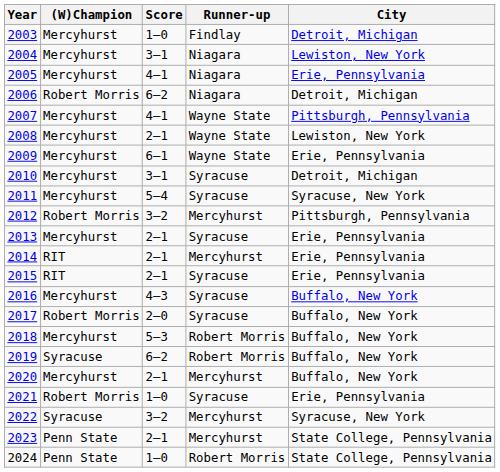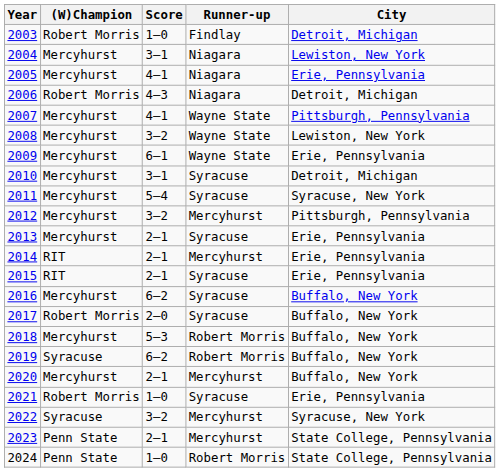 <table class="wikitable">
 <tr>
 <th>Year</th>
 <th>(W)Champion</th>
 <th>Score</th>
 <th>Runner-up</th>
 <th>City</th>
 </tr>
 <tr>
 <td><a href='#'>2003</a></td>
-<td>Mercyhurst</td>
+<td>Robert Morris</td>
 <td>1–0</td>
 <td>Findlay</td>
 <td><a href='#'>Detroit, Michigan</a></td>
 </tr>
 <tr>
 <td><a href='#'>2004</a></td>
 <td>Mercyhurst</td>
 <td>3–1</td>
 <td>Niagara</td>
 <td><a href='#'>Lewiston, New York</a></td>
 </tr>
 <tr>
 <td><a href='#'>2005</a></td>
 <td>Mercyhurst</td>
 <td>4–1</td>
 <td>Niagara</td>
 <td><a href='#'>Erie, Pennsylvania</a></td>
 </tr>
 <tr>
 <td><a href='#'>2006</a></td>
 <td>Robert Morris</td>
-<td>6–2</td>
+<td>4–3 </td>
 <td>Niagara</td>
 <td>Detroit, Michigan</td>
 </tr>
 <tr>
 <td><a href='#'>2007</a></td>
 <td>Mercyhurst</td>
 <td>4–1</td>
 <td>Wayne State</td>
 <td><a href='#'>Pittsburgh, Pennsylvania</a></td>
 </tr>
 <tr>
 <td><a href='#'>2008</a></td>
 <td>Mercyhurst</td>
-<td>2–1 </td>
+<td>3–2</td>
 <td>Wayne State</td>
 <td>Lewiston, New York</td>
 </tr>
 <tr>
 <td><a href='#'>2009</a></td>
 <td>Mercyhurst</td>
 <td>6–1</td>
 <td>Wayne State</td>
 <td>Erie, Pennsylvania</td>
 </tr>
 <tr>
 <td><a href='#'>2010</a></td>
 <td>Mercyhurst</td>
 <td>3–1</td>
 <td>Syracuse</td>
 <td>Detroit, Michigan</td>
 </tr>
 <tr>
 <td><a href='#'>2011</a></td>
 <td>Mercyhurst</td>
 <td>5–4</td>
 <td>Syracuse</td>
 <td>Syracuse, New York</td>
 </tr>
 <tr>
 <td><a href='#'>2012</a></td>
-<td>Robert Morris</td>
+<td>Mercyhurst</td>
 <td>3–2</td>
 <td>Mercyhurst</td>
 <td>Pittsburgh, Pennsylvania</td>
 </tr>
 <tr>
 <td><a href='#'>2013</a></td>
 <td>Mercyhurst</td>
 <td>2–1 </td>
 <td>Syracuse</td>
 <td>Erie, Pennsylvania</td>
 </tr>
 <tr>
 <td><a href='#'>2014</a></td>
 <td>RIT</td>
 <td>2–1 </td>
 <td>Mercyhurst</td>
 <td>Erie, Pennsylvania</td>
 </tr>
 <tr>
 <td><a href='#'>2015</a></td>
 <td>RIT</td>
 <td>2–1 </td>
 <td>Syracuse</td>
 <td>Erie, Pennsylvania</td>
 </tr>
 <tr>
 <td><a href='#'>2016</a></td>
 <td>Mercyhurst</td>
-<td>4–3 </td>
+<td>6–2</td>
 <td>Syracuse</td>
 <td><a href='#'>Buffalo, New York</a></td>
 </tr>
 <tr>
 <td><a href='#'>2017</a></td>
 <td>Robert Morris</td>
 <td>2–0</td>
 <td>Syracuse</td>
 <td>Buffalo, New York</td>
 </tr>
 <tr>
 <td><a href='#'>2018</a></td>
 <td>Mercyhurst</td>
 <td>5–3</td>
 <td>Robert Morris</td>
 <td>Buffalo, New York</td>
 </tr>
 <tr>
 <td><a href='#'>2019</a></td>
 <td>Syracuse</td>
 <td>6–2</td>
 <td>Robert Morris</td>
 <td>Buffalo, New York</td>
 </tr>
 <tr>
 <td><a href='#'>2020</a></td>
 <td>Mercyhurst</td>
 <td>2–1 </td>
 <td>Mercyhurst</td>
 <td>Buffalo, New York</td>
 </tr>
 <tr>
 <td><a href='#'>2021</a></td>
 <td>Robert Morris</td>
 <td>1–0</td>
 <td>Syracuse</td>
 <td>Erie, Pennsylvania</td>
 </tr>
 <tr>
 <td><a href='#'>2022</a></td>
 <td>Syracuse</td>
 <td>3–2 </td>
 <td>Mercyhurst</td>
 <td>Syracuse, New York</td>
 </tr>
 <tr>
 <td><a href='#'>2023</a></td>
 <td>Penn State</td>
 <td>2–1 </td>
 <td>Mercyhurst</td>
 <td>State College, Pennsylvania</td>
 </tr>
 <tr>
 <td>2024</td>
 <td>Penn State</td>
 <td>1–0</td>
 <td>Robert Morris</td>
 <td>State College, Pennsylvania</td>
 </tr>
 </table>
